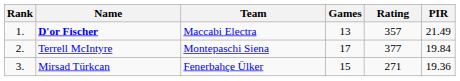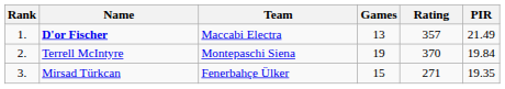 <table class="wikitable sortable" style="text-align: center;">
 <tr>
 <th>Rank</th>
 <th width=200>Name</th>
 <th width=200>Team</th>
 <th>Games</th>
 <th width=75>Rating</th>
 <th width=40>PIR</th>
 </tr>
 <tr>
 <td>1.</td>
 <td align="left"> <strong><a href='#'>D'or Fischer</a></strong></td>
 <td align="left"> <a href='#'>Maccabi Electra</a></td>
 <td>13</td>
 <td>357</td>
 <td>21.49</td>
 </tr>
 <tr>
 <td>2.</td>
 <td align="left"> <a href='#'>Terrell McIntyre</a></td>
 <td align="left"> <a href='#'>Montepaschi Siena</a></td>
-<td>17</td>
-<td>377</td>
+<td>19</td>
+<td>370</td>
 <td>19.84</td>
 </tr>
 <tr>
 <td>3.</td>
 <td align="left"> <a href='#'>Mirsad Türkcan</a></td>
 <td align="left"> <a href='#'>Fenerbahçe Ülker</a></td>
 <td>15</td>
 <td>271</td>
-<td>19.36</td>
+<td>19.35</td>
 </tr>
 </table>
